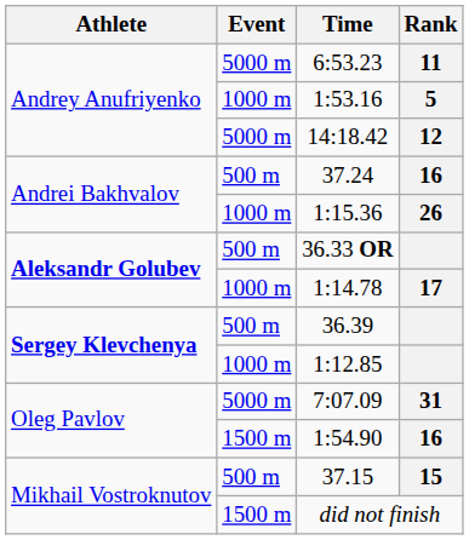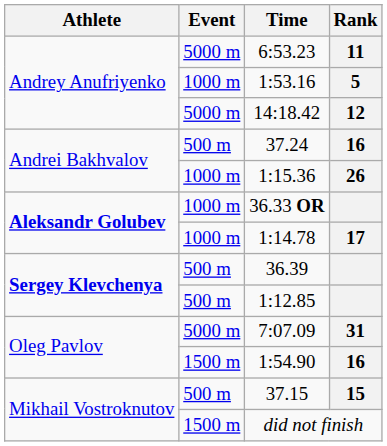 <table class="wikitable" style="font-size:90%">
 <tr>
 <th>Athlete</th>
 <th>Event</th>
 <th>Time</th>
 <th>Rank</th>
 </tr>
 <tr>
 <td rowspan=3><a href='#'>Andrey Anufriyenko</a></td>
 <td><a href='#'>5000 m</a></td>
 <td align="center">6:53.23</td>
 <th align="center">11</th>
 </tr>
 <tr>
 <td><a href='#'>1000 m</a></td>
 <td align="center">1:53.16</td>
 <th align="center">5</th>
 </tr>
 <tr>
 <td><a href='#'>5000 m</a></td>
 <td align="center">14:18.42</td>
 <th align="center">12</th>
 </tr>
 <tr>
 <td rowspan=2><a href='#'>Andrei Bakhvalov</a></td>
 <td><a href='#'>500 m</a></td>
 <td align="center">37.24</td>
 <th align="center">16</th>
 </tr>
 <tr>
 <td><a href='#'>1000 m</a></td>
 <td align="center">1:15.36</td>
 <th align="center">26</th>
 </tr>
 <tr>
 <td rowspan=2><strong><a href='#'>Aleksandr Golubev</a></strong></td>
-<td><a href='#'>500 m</a></td>
+<td><a href='#'>1000 m</a></td>
 <td align="center">36.33 <strong>OR</strong></td>
 <th align="center"></th>
 </tr>
 <tr>
 <td><a href='#'>1000 m</a></td>
 <td align="center">1:14.78</td>
 <th align="center">17</th>
 </tr>
 <tr>
 <td rowspan=2><strong><a href='#'>Sergey Klevchenya</a></strong></td>
 <td><a href='#'>500 m</a></td>
 <td align="center">36.39</td>
 <th align="center"></th>
 </tr>
 <tr>
-<td><a href='#'>1000 m</a></td>
+<td><a href='#'>500 m</a></td>
 <td align="center">1:12.85</td>
 <th align="center"></th>
 </tr>
 <tr>
 <td rowspan=2><a href='#'>Oleg Pavlov</a></td>
 <td><a href='#'>5000 m</a></td>
 <td align="center">7:07.09</td>
 <th align="center">31</th>
 </tr>
 <tr>
 <td><a href='#'>1500 m</a></td>
 <td align="center">1:54.90</td>
 <th align="center">16</th>
 </tr>
 <tr>
 <td rowspan=2><a href='#'>Mikhail Vostroknutov</a></td>
 <td><a href='#'>500 m</a></td>
 <td align="center">37.15</td>
 <th align="center">15</th>
 </tr>
 <tr>
 <td><a href='#'>1500 m</a></td>
 <td align="center" colspan=2><em>did not finish</em></td>
 </tr>
 </table>
